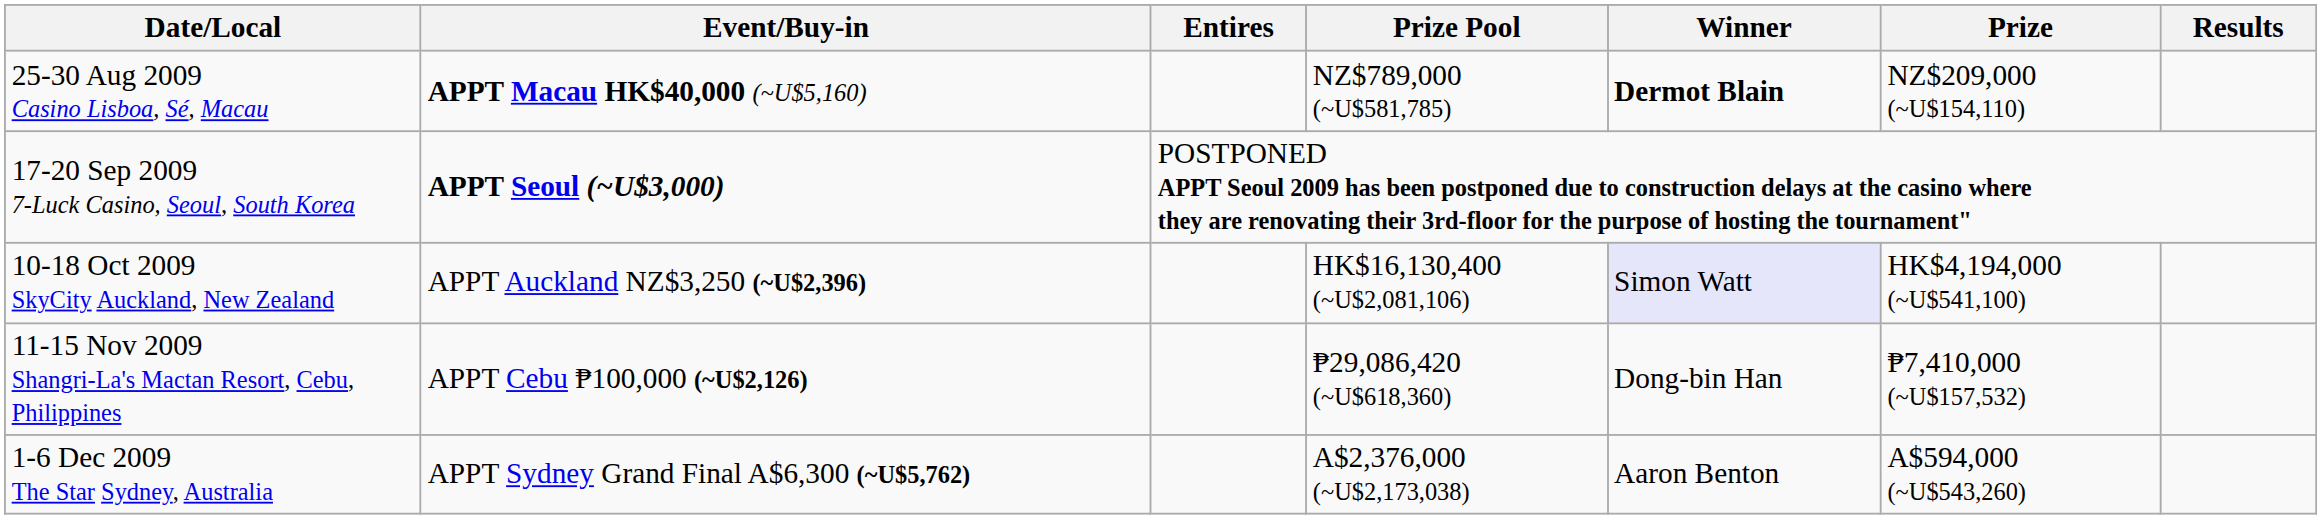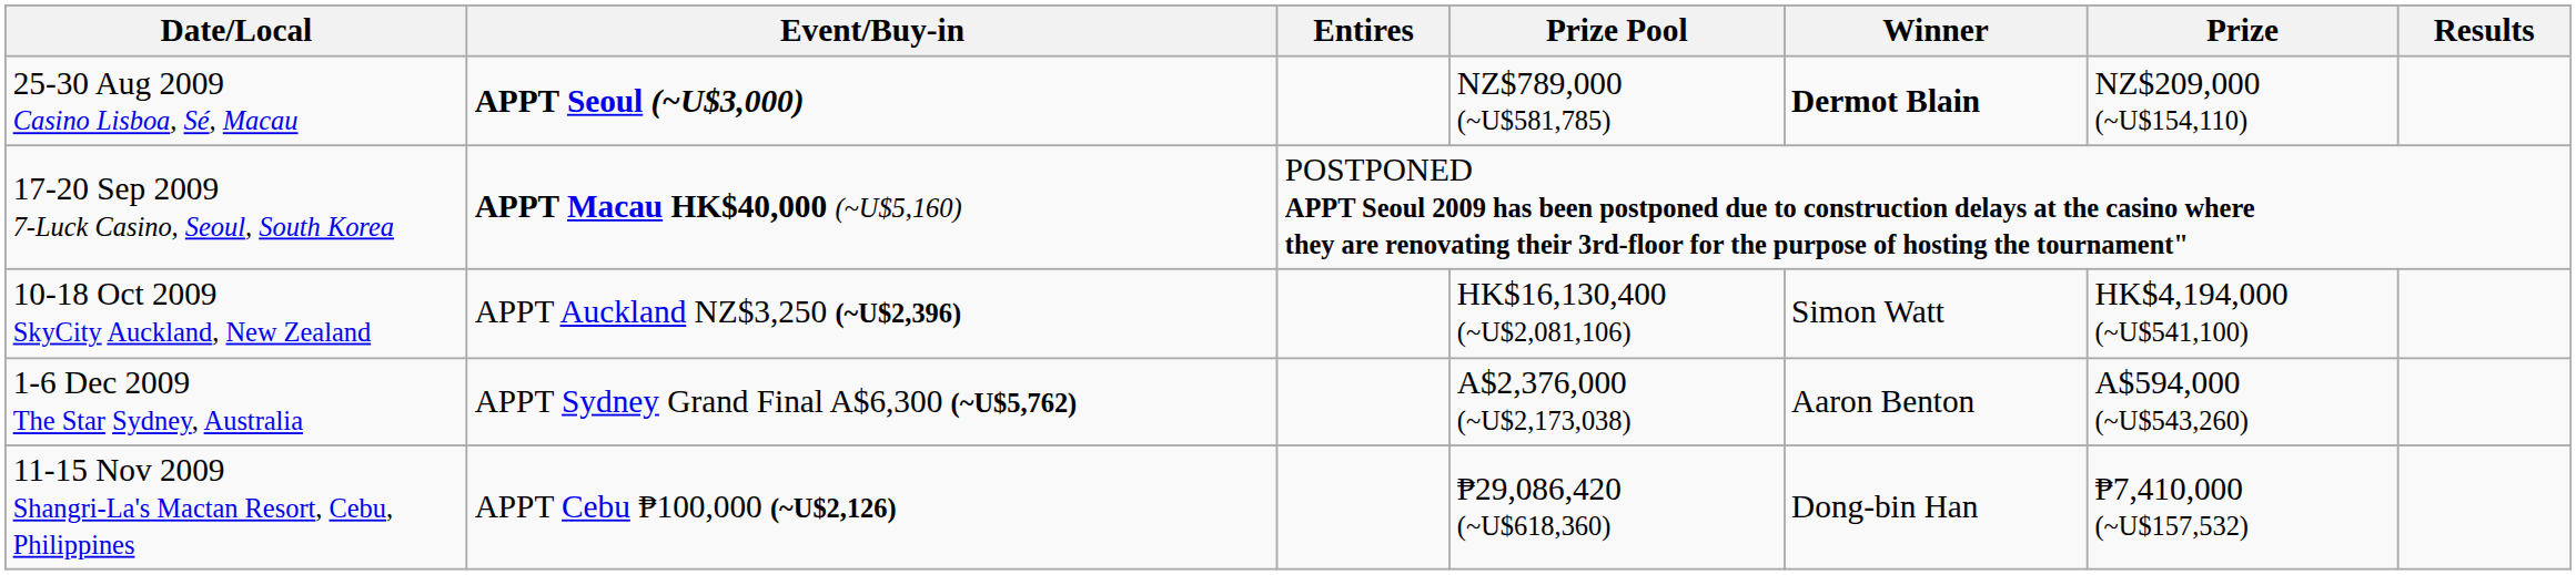 <table class="wikitable" width="100%">
 <tr>
 <th width="18%">Date/Local</th>
 <th !width="20%">Event/Buy-in</th>
 <th !width="10%">Entires</th>
 <th !width="10%">Prize Pool</th>
 <th !width="22%">Winner</th>
 <th !width="10%">Prize</th>
 <th !width="10%">Results</th>
 </tr>
 <tr>
 <td>25-30 Aug 2009<br><small><em><a href='#'>Casino Lisboa</a>, <a href='#'>Sé</a>, <a href='#'>Macau</a></em></small></td>
-<td> <strong>APPT <a href='#'>Macau</a> HK$40,000</strong> <em><small>(~U$5,160)</small></em></td>
+<td> <strong>APPT <a href='#'>Seoul</a> <em>(~U$3,000)<strong><em></td>
 <td></td>
 <td>NZ$789,000<br><small>(~U$581,785)</small></td>
 <td><strong> Dermot Blain</strong></td>
 <td>NZ$209,000<br><small>(~U$154,110)</small></td>
 <td></td>
 </tr>
 <tr>
 <td>17-20 Sep 2009<br><small><em>7-Luck Casino, <a href='#'>Seoul</a>, <a href='#'>South Korea</a></em></small></td>
-<td> <strong>APPT <a href='#'>Seoul</a> <em>(~U$3,000)<strong><em></td>
+<td> <strong>APPT <a href='#'>Macau</a> HK$40,000</strong> <em><small>(~U$5,160)</small></em></td>
 <td colspan="5"></strong>POSTPONED<strong><br><small></em>APPT Seoul 2009 has been postponed due to construction delays at the casino where<br>they are renovating their 3rd-floor for the purpose of hosting the tournament"<em></small></td>
 </tr>
 <tr>
 <td>10-18 Oct 2009<br><small></em><a href='#'>SkyCity</a> <a href='#'>Auckland</a>, <a href='#'>New Zealand</a><em></small></td>
 <td> </strong>APPT <a href='#'>Auckland</a> NZ$3,250<strong> </em><small>(~U$2,396)</small><em></td>
 <td></td>
 <td>HK$16,130,400<br><small>(~U$2,081,106)</small></td>
-<td style="background: lavender;"> Simon Watt</td>
+<td> Simon Watt</td>
 <td>HK$4,194,000<br><small>(~U$541,100)</small></td>
+<td></td>
+</tr>
+<tr>
+<td>1-6 Dec 2009<br><small></em><a href='#'>The Star</a> <a href='#'>Sydney</a>, <a href='#'>Australia</a><em></small></td>
+<td> </strong>APPT <a href='#'>Sydney</a> Grand Final A$6,300<strong> </em><small>(~U$5,762)</small><em></td>
+<td></td>
+<td>A$2,376,000<br><small>(~U$2,173,038)</small></td>
+<td> Aaron Benton</td>
+<td>A$594,000<br><small>(~U$543,260)</small></td>
 <td></td>
 </tr>
 <tr>
 <td>11-15 Nov 2009<br><small></em><a href='#'>Shangri-La's Mactan Resort</a>, <a href='#'>Cebu</a>, <a href='#'>Philippines</a><em></small></td>
 <td> </strong>APPT <a href='#'>Cebu</a> ₱100,000<strong> </em><small>(~U$2,126)</small><em></td>
 <td></td>
 <td>₱29,086,420<br><small>(~U$618,360)</small></td>
 <td> Dong-bin Han</td>
 <td>₱7,410,000<br><small>(~U$157,532)</small></td>
 <td></td>
 </tr>
-<tr>
-<td>1-6 Dec 2009<br><small></em><a href='#'>The Star</a> <a href='#'>Sydney</a>, <a href='#'>Australia</a><em></small></td>
-<td> </strong>APPT <a href='#'>Sydney</a> Grand Final A$6,300<strong> </em><small>(~U$5,762)</small><em></td>
-<td></td>
-<td>A$2,376,000<br><small>(~U$2,173,038)</small></td>
-<td> Aaron Benton</td>
-<td>A$594,000<br><small>(~U$543,260)</small></td>
-<td></td>
-</tr>
 </table>
